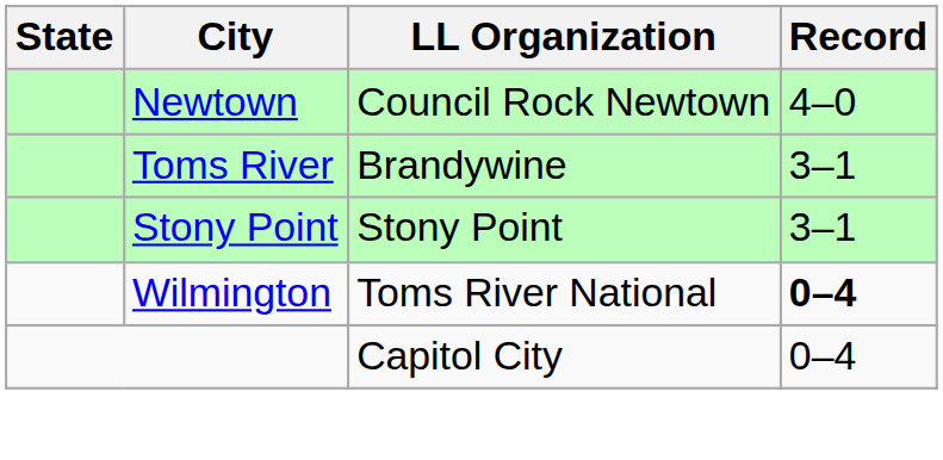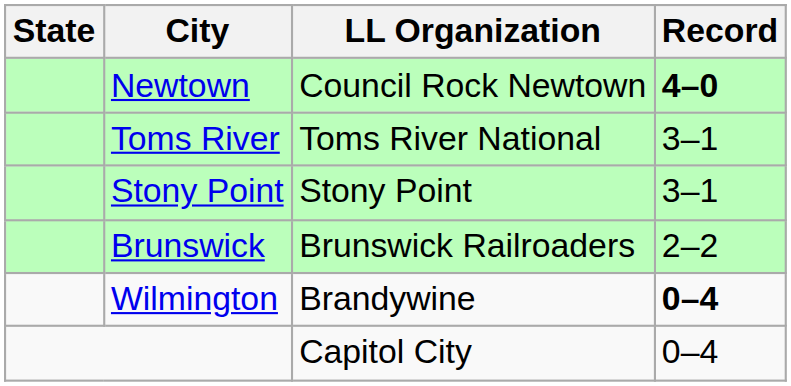 <table class="wikitable">
 <tr>
 <th>State</th>
 <th>City</th>
 <th>LL Organization</th>
 <th>Record</th>
 </tr>
 <tr bgcolor=#bbffbb>
 <td><strong></strong></td>
 <td><a href='#'>Newtown</a></td>
 <td>Council Rock Newtown</td>
-<td>4–0</td>
+<td><strong>4–0</strong></td>
 </tr>
 <tr bgcolor=#bbffbb>
 <td><strong></strong></td>
 <td><a href='#'>Toms River</a></td>
-<td>Brandywine</td>
+<td>Toms River National</td>
 <td>3–1</td>
 </tr>
 <tr bgcolor=#bbffbb>
 <td><strong></strong></td>
 <td><a href='#'>Stony Point</a></td>
 <td>Stony Point</td>
 <td>3–1</td>
 </tr>
+<tr bgcolor=#bbffbb>
+<td><strong></strong></td>
+<td><a href='#'>Brunswick</a></td>
+<td>Brunswick Railroaders</td>
+<td>2–2</td>
+</tr>
 <tr>
 <td><strong></strong></td>
 <td><a href='#'>Wilmington</a></td>
-<td>Toms River National</td>
+<td>Brandywine</td>
 <td><strong>0–4</strong></td>
 </tr>
 <tr>
 <td colspan="2"><strong></strong></td>
 <td>Capitol City</td>
 <td>0–4</td>
 </tr>
 </table>
